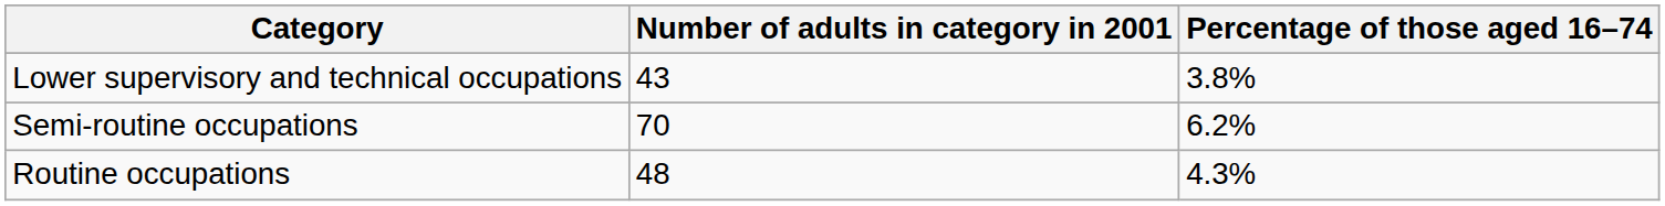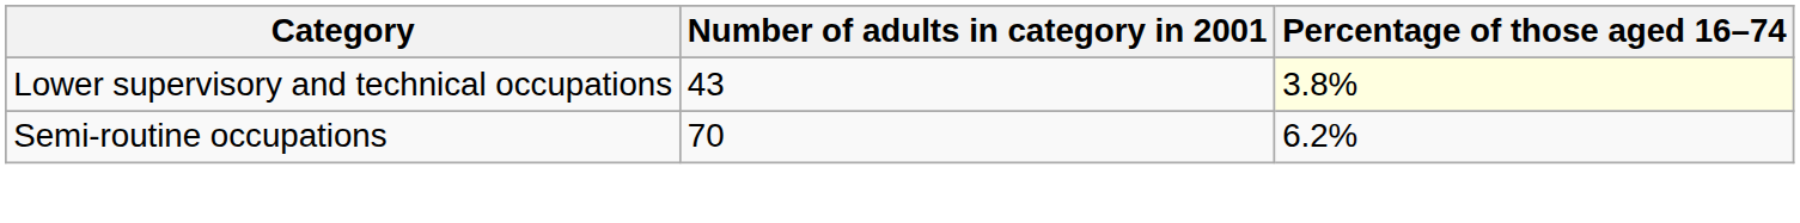 <table class="wikitable">
 <tr>
 <th>Category</th>
 <th>Number of adults in category in 2001</th>
 <th>Percentage of those aged 16–74</th>
 </tr>
 <tr>
 <td>Lower supervisory and technical occupations</td>
 <td>43</td>
-<td>3.8%</td>
+<td style="background: lightyellow;">3.8%</td>
 </tr>
 <tr>
 <td>Semi-routine occupations</td>
 <td>70</td>
 <td>6.2%</td>
 </tr>
-<tr>
-<td>Routine occupations</td>
-<td>48</td>
-<td>4.3%</td>
-</tr>
 </table>
